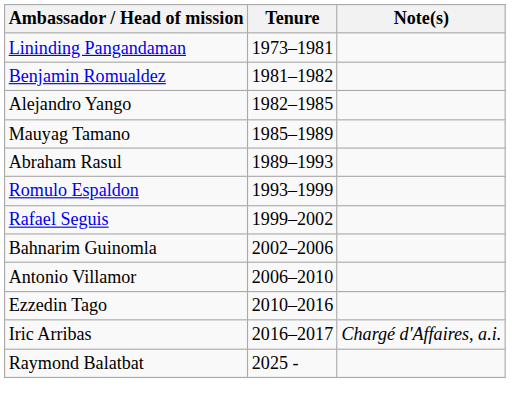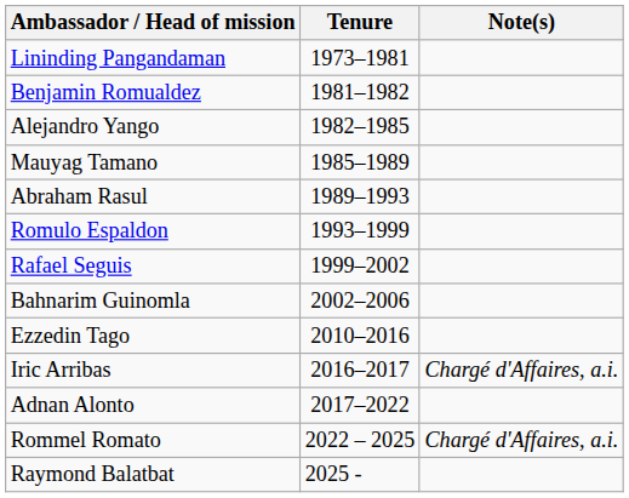 <table class=wikitable>
 <tr>
 <th>Ambassador / Head of mission</th>
 <th>Tenure</th>
 <th>Note(s)</th>
 </tr>
 <tr>
 <td><a href='#'>Lininding Pangandaman</a></td>
 <td align="center">1973–1981</td>
 <td></td>
 </tr>
 <tr>
 <td><a href='#'>Benjamin Romualdez</a></td>
 <td align="center">1981–1982</td>
 <td></td>
 </tr>
 <tr>
 <td>Alejandro Yango </td>
 <td align="center">1982–1985</td>
 <td></td>
 </tr>
 <tr>
 <td>Mauyag Tamano </td>
 <td align="center">1985–1989</td>
 <td></td>
 </tr>
 <tr>
 <td>Abraham Rasul </td>
 <td align="center">1989–1993</td>
 <td></td>
 </tr>
 <tr>
 <td><a href='#'>Romulo Espaldon</a></td>
 <td align="center">1993–1999</td>
 <td></td>
 </tr>
 <tr>
 <td><a href='#'>Rafael Seguis</a></td>
 <td align="center">1999–2002</td>
 <td></td>
 </tr>
 <tr>
 <td>Bahnarim Guinomla </td>
 <td align="center">2002–2006</td>
 <td></td>
 </tr>
 <tr>
-<td>Antonio Villamor </td>
-<td align="center">2006–2010</td>
-<td></td>
-</tr>
-<tr>
 <td>Ezzedin Tago </td>
 <td align="center">2010–2016</td>
 <td></td>
 </tr>
 <tr>
 <td>Iric Arribas </td>
 <td align="center">2016–2017</td>
 <td><em>Chargé d'Affaires, a.i.</em></td>
 </tr>
 <tr>
+<td>Adnan Alonto </td>
+<td align="center">2017–2022</td>
+<td></td>
+</tr>
+<tr>
+<td>Rommel Romato </td>
+<td align="center">2022 – 2025</td>
+<td><em>Chargé d'Affaires, a.i.</em></td>
+</tr>
+<tr>
 <td>Raymond Balatbat</td>
 <td>2025 -</td>
 </tr>
 </table>
